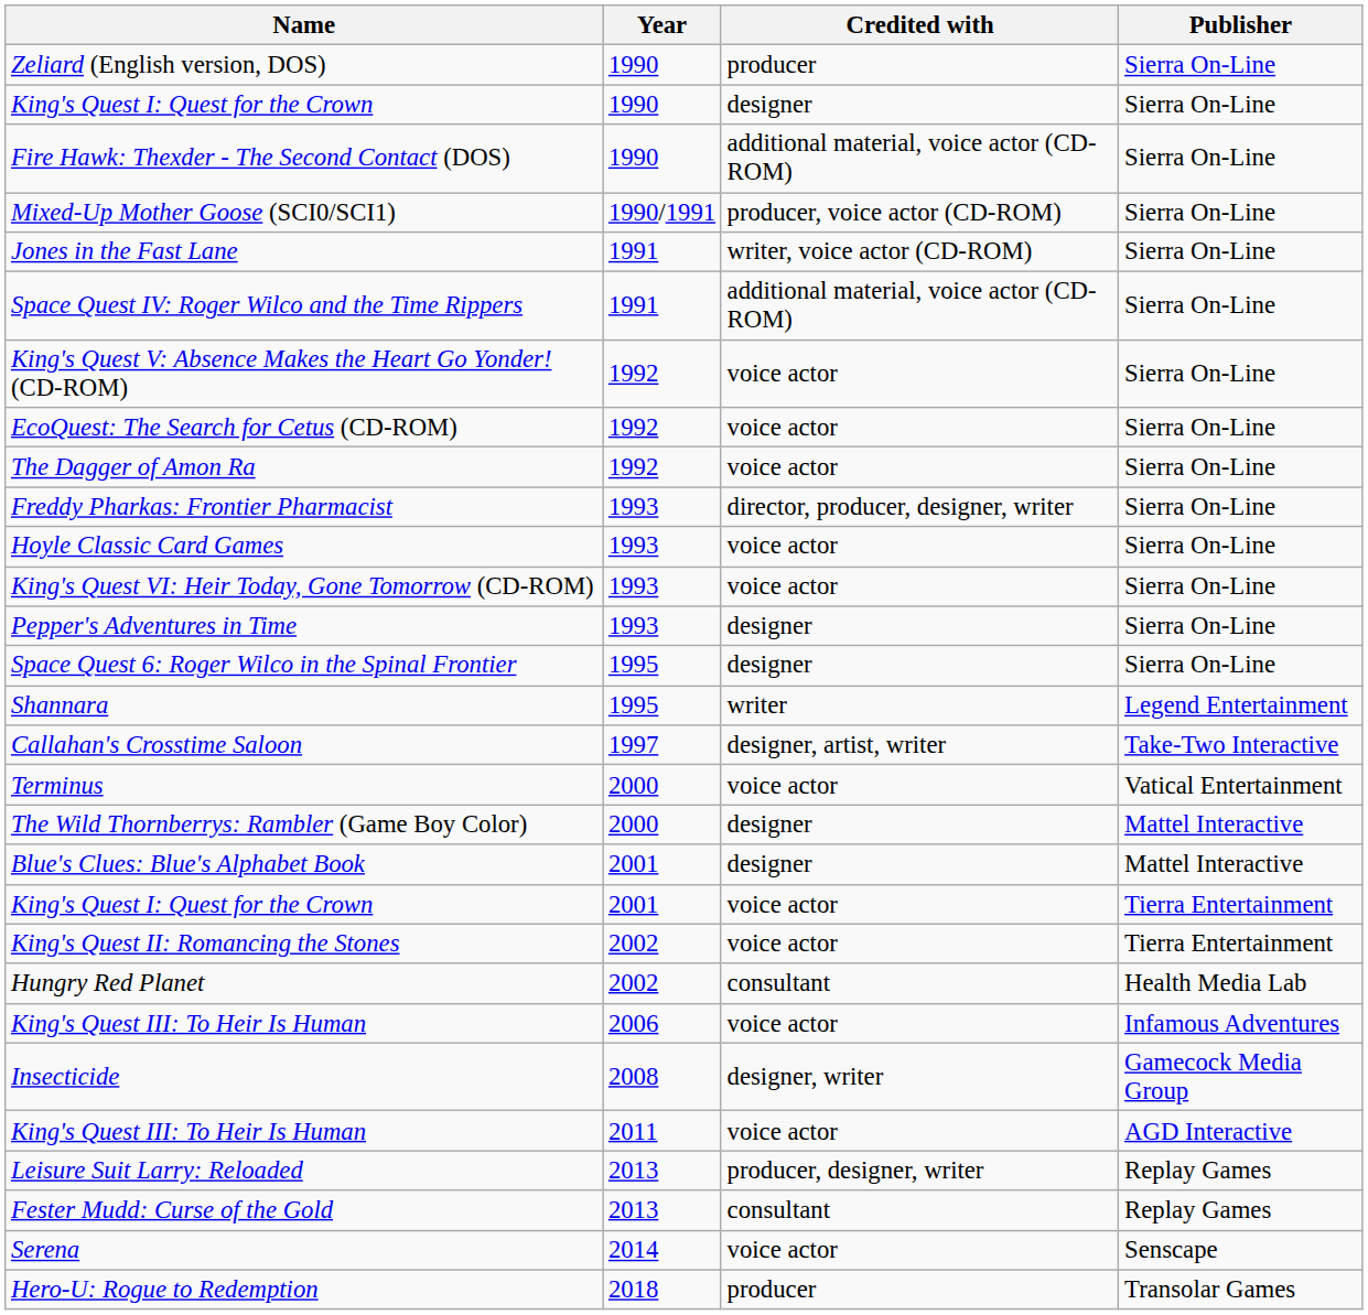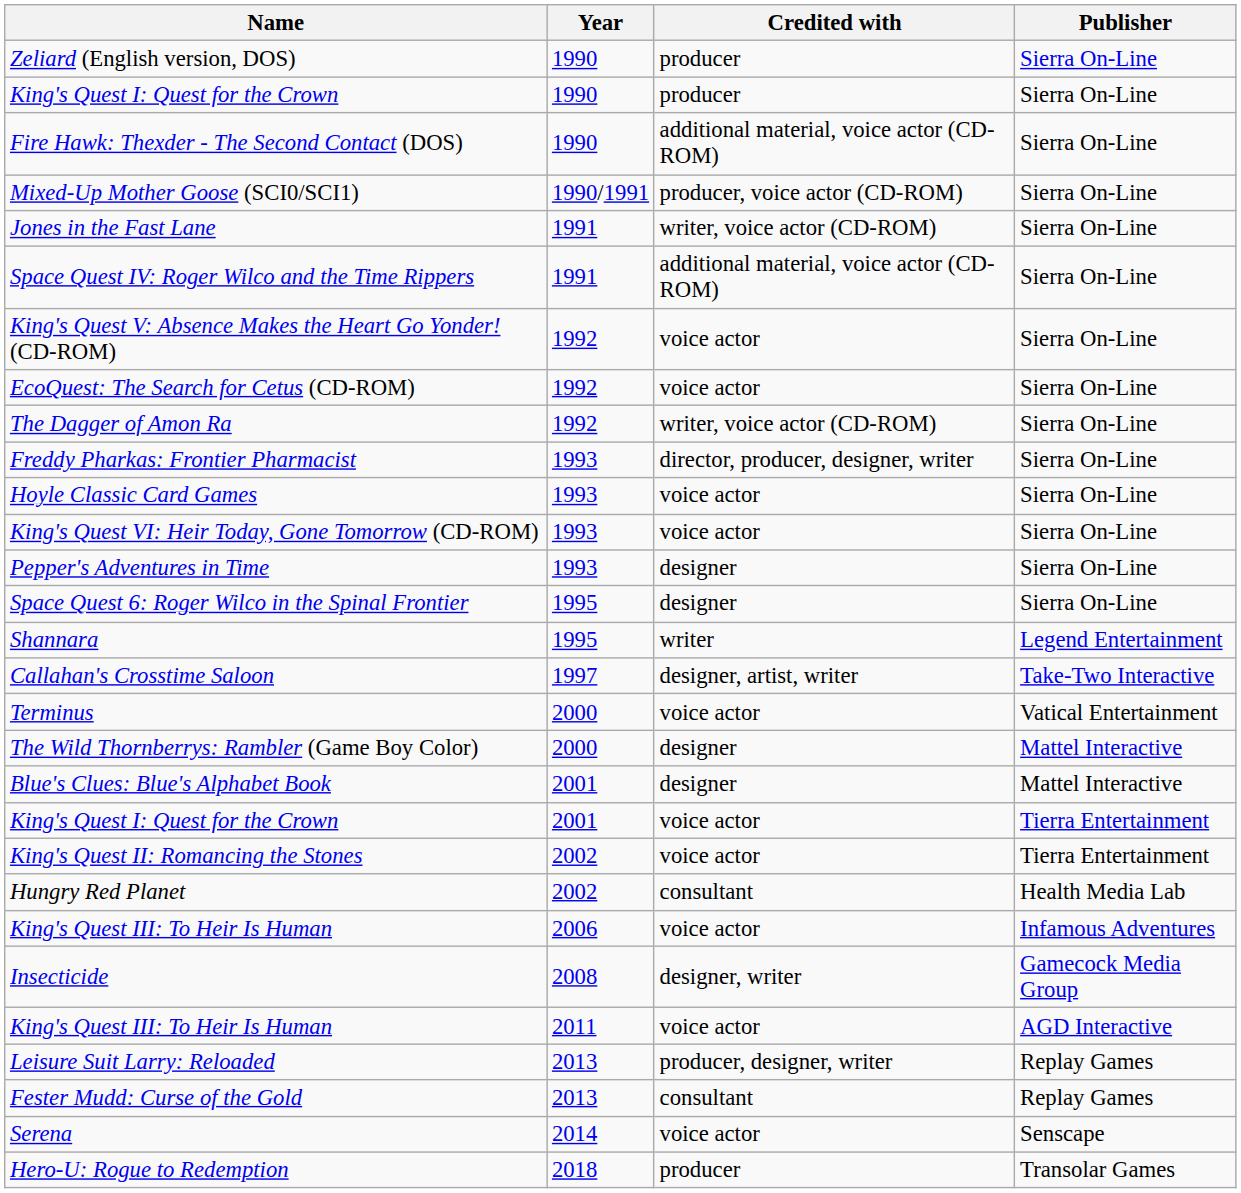 <table class="wikitable sortable" border="1">
 <tr>
 <th scope="col">Name</th>
 <th scope="col">Year</th>
 <th scope="col">Credited with</th>
 <th scope="col">Publisher</th>
 </tr>
 <tr>
 <td><em><a href='#'>Zeliard</a></em> (English version, DOS)</td>
 <td><a href='#'>1990</a></td>
 <td>producer</td>
 <td><a href='#'>Sierra On-Line</a></td>
 </tr>
 <tr>
 <td><em><a href='#'>King's Quest I: Quest for the Crown</a></em></td>
 <td><a href='#'>1990</a></td>
-<td>designer</td>
+<td>producer</td>
 <td>Sierra On-Line</td>
 </tr>
 <tr>
 <td><em><a href='#'>Fire Hawk: Thexder - The Second Contact</a></em> (DOS)</td>
 <td><a href='#'>1990</a></td>
 <td>additional material, voice actor (CD-ROM)</td>
 <td>Sierra On-Line</td>
 </tr>
 <tr>
 <td><em><a href='#'>Mixed-Up Mother Goose</a></em> (SCI0/SCI1)</td>
 <td><a href='#'>1990</a>/<a href='#'>1991</a></td>
 <td>producer, voice actor (CD-ROM)</td>
 <td>Sierra On-Line</td>
 </tr>
 <tr>
 <td><em><a href='#'>Jones in the Fast Lane</a></em></td>
 <td><a href='#'>1991</a></td>
 <td>writer, voice actor (CD-ROM)</td>
 <td>Sierra On-Line</td>
 </tr>
 <tr>
 <td><em><a href='#'>Space Quest IV: Roger Wilco and the Time Rippers</a></em></td>
 <td><a href='#'>1991</a></td>
 <td>additional material, voice actor (CD-ROM)</td>
 <td>Sierra On-Line</td>
 </tr>
 <tr>
 <td><em><a href='#'>King's Quest V: Absence Makes the Heart Go Yonder!</a></em> (CD-ROM)</td>
 <td><a href='#'>1992</a></td>
 <td>voice actor</td>
 <td>Sierra On-Line</td>
 </tr>
 <tr>
 <td><em><a href='#'>EcoQuest: The Search for Cetus</a></em> (CD-ROM)</td>
 <td><a href='#'>1992</a></td>
 <td>voice actor</td>
 <td>Sierra On-Line</td>
 </tr>
 <tr>
 <td><em><a href='#'>The Dagger of Amon Ra</a></em></td>
 <td><a href='#'>1992</a></td>
-<td>voice actor</td>
+<td>writer, voice actor (CD-ROM)</td>
 <td>Sierra On-Line</td>
 </tr>
 <tr>
 <td><em><a href='#'>Freddy Pharkas: Frontier Pharmacist</a></em></td>
 <td><a href='#'>1993</a></td>
 <td>director, producer, designer, writer</td>
 <td>Sierra On-Line</td>
 </tr>
 <tr>
 <td><em><a href='#'>Hoyle Classic Card Games</a></em></td>
 <td><a href='#'>1993</a></td>
 <td>voice actor</td>
 <td>Sierra On-Line</td>
 </tr>
 <tr>
 <td><em><a href='#'>King's Quest VI: Heir Today, Gone Tomorrow</a></em> (CD-ROM)</td>
 <td><a href='#'>1993</a></td>
 <td>voice actor</td>
 <td>Sierra On-Line</td>
 </tr>
 <tr>
 <td><em><a href='#'>Pepper's Adventures in Time</a></em></td>
 <td><a href='#'>1993</a></td>
 <td>designer</td>
 <td>Sierra On-Line</td>
 </tr>
 <tr>
 <td><em><a href='#'>Space Quest 6: Roger Wilco in the Spinal Frontier</a></em></td>
 <td><a href='#'>1995</a></td>
 <td>designer</td>
 <td>Sierra On-Line</td>
 </tr>
 <tr>
 <td><em><a href='#'>Shannara</a></em></td>
 <td><a href='#'>1995</a></td>
 <td>writer</td>
 <td><a href='#'>Legend Entertainment</a></td>
 </tr>
 <tr>
 <td><em><a href='#'>Callahan's Crosstime Saloon</a></em></td>
 <td><a href='#'>1997</a></td>
 <td>designer, artist, writer</td>
 <td><a href='#'>Take-Two Interactive</a></td>
 </tr>
 <tr>
 <td><em><a href='#'>Terminus</a></em></td>
 <td><a href='#'>2000</a></td>
 <td>voice actor</td>
 <td>Vatical Entertainment</td>
 </tr>
 <tr>
 <td><em><a href='#'>The Wild Thornberrys: Rambler</a></em> (Game Boy Color)</td>
 <td><a href='#'>2000</a></td>
 <td>designer</td>
 <td><a href='#'>Mattel Interactive</a></td>
 </tr>
 <tr>
 <td><em><a href='#'>Blue's Clues: Blue's Alphabet Book</a></em></td>
 <td><a href='#'>2001</a></td>
 <td>designer</td>
 <td>Mattel Interactive</td>
 </tr>
 <tr>
 <td><em><a href='#'>King's Quest I: Quest for the Crown</a></em></td>
 <td><a href='#'>2001</a></td>
 <td>voice actor</td>
 <td><a href='#'>Tierra Entertainment</a></td>
 </tr>
 <tr>
 <td><em><a href='#'>King's Quest II: Romancing the Stones</a></em></td>
 <td><a href='#'>2002</a></td>
 <td>voice actor</td>
 <td>Tierra Entertainment</td>
 </tr>
 <tr>
 <td><em>Hungry Red Planet</em></td>
 <td><a href='#'>2002</a></td>
 <td>consultant</td>
 <td>Health Media Lab</td>
 </tr>
 <tr>
 <td><em><a href='#'>King's Quest III: To Heir Is Human</a></em></td>
 <td><a href='#'>2006</a></td>
 <td>voice actor</td>
 <td><a href='#'>Infamous Adventures</a></td>
 </tr>
 <tr>
 <td><em><a href='#'>Insecticide</a></em></td>
 <td><a href='#'>2008</a></td>
 <td>designer, writer</td>
 <td><a href='#'>Gamecock Media Group</a></td>
 </tr>
 <tr>
 <td><em><a href='#'>King's Quest III: To Heir Is Human</a></em></td>
 <td><a href='#'>2011</a></td>
 <td>voice actor</td>
 <td><a href='#'>AGD Interactive</a></td>
 </tr>
 <tr>
 <td><em><a href='#'>Leisure Suit Larry: Reloaded</a></em></td>
 <td><a href='#'>2013</a></td>
 <td>producer, designer, writer</td>
 <td>Replay Games</td>
 </tr>
 <tr>
 <td><em><a href='#'>Fester Mudd: Curse of the Gold</a></em></td>
 <td><a href='#'>2013</a></td>
 <td>consultant</td>
 <td>Replay Games</td>
 </tr>
 <tr>
 <td><em><a href='#'>Serena</a></em></td>
 <td><a href='#'>2014</a></td>
 <td>voice actor</td>
 <td>Senscape</td>
 </tr>
 <tr>
 <td><em><a href='#'>Hero-U: Rogue to Redemption</a></em></td>
 <td><a href='#'>2018</a></td>
 <td>producer</td>
 <td>Transolar Games</td>
 </tr>
 </table>
